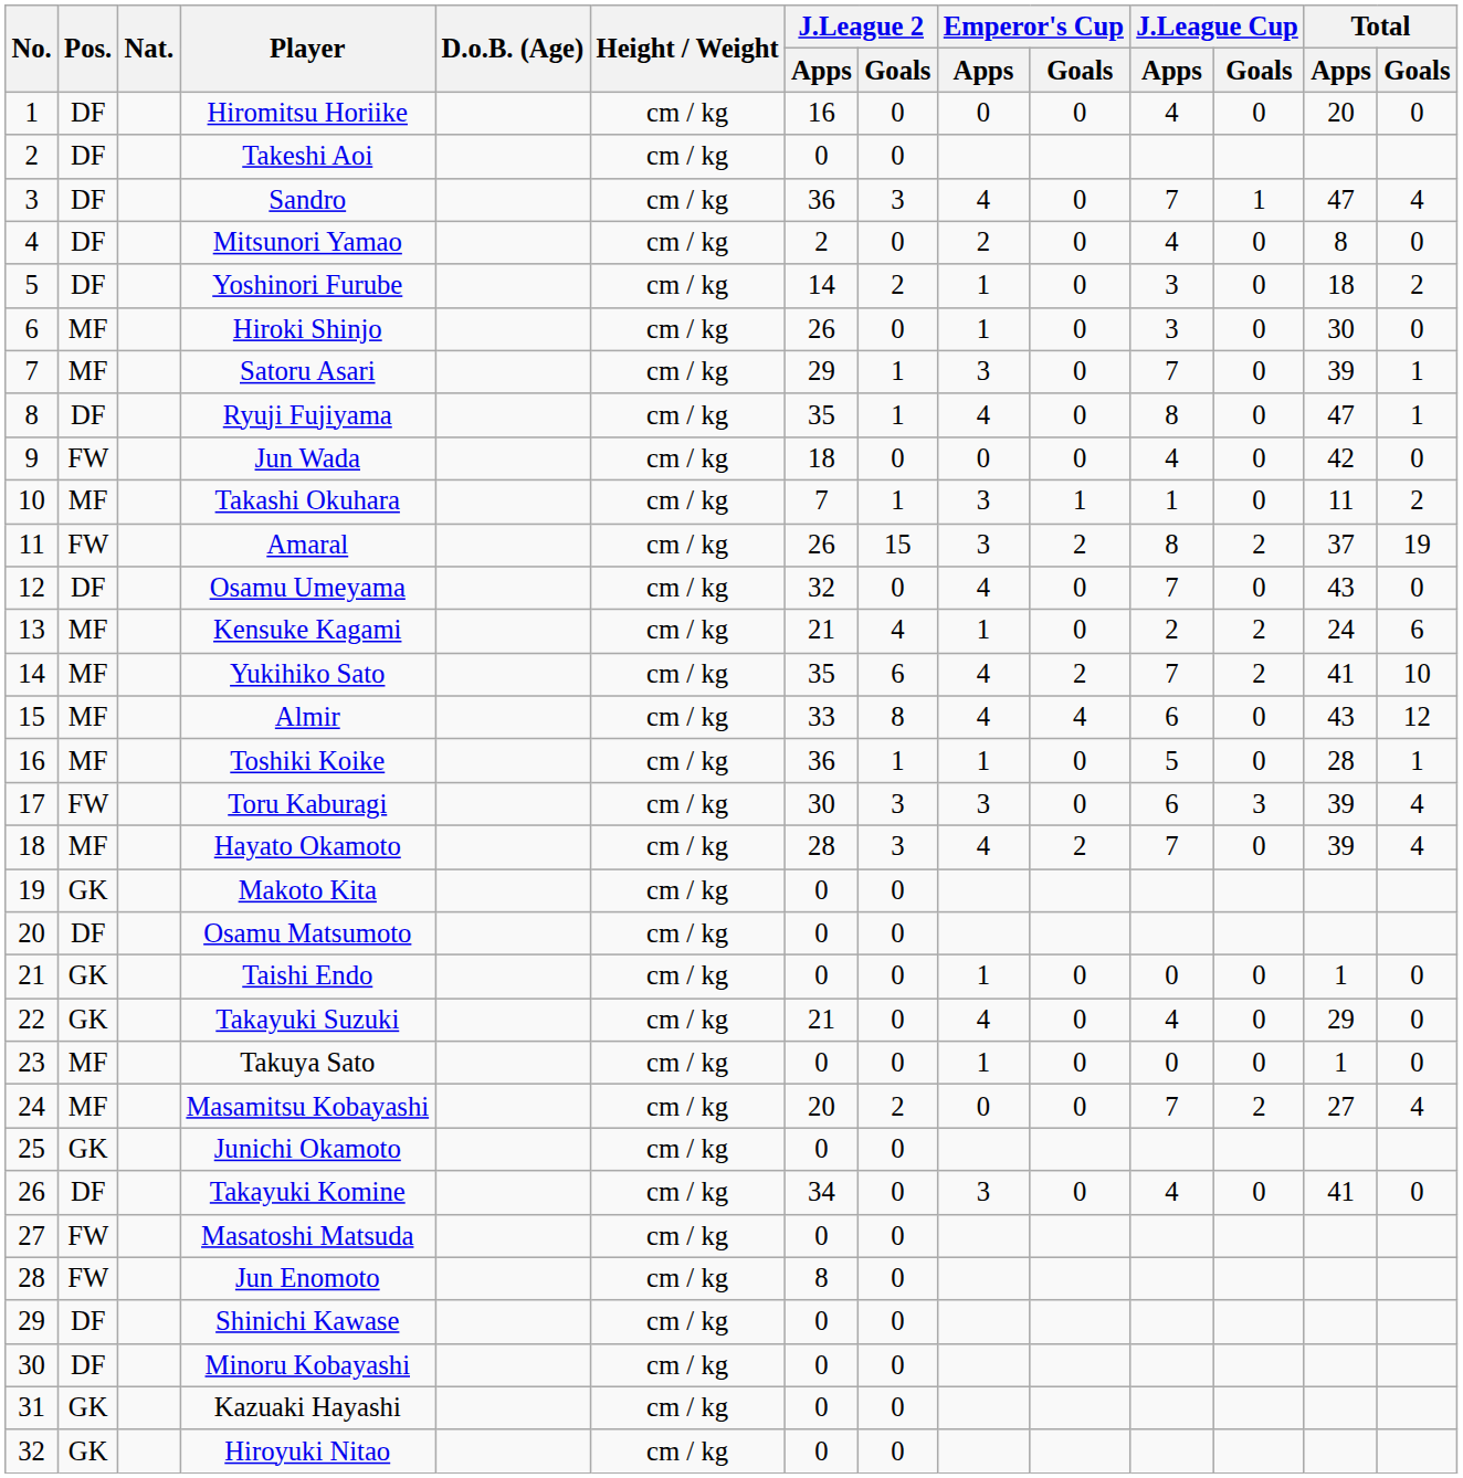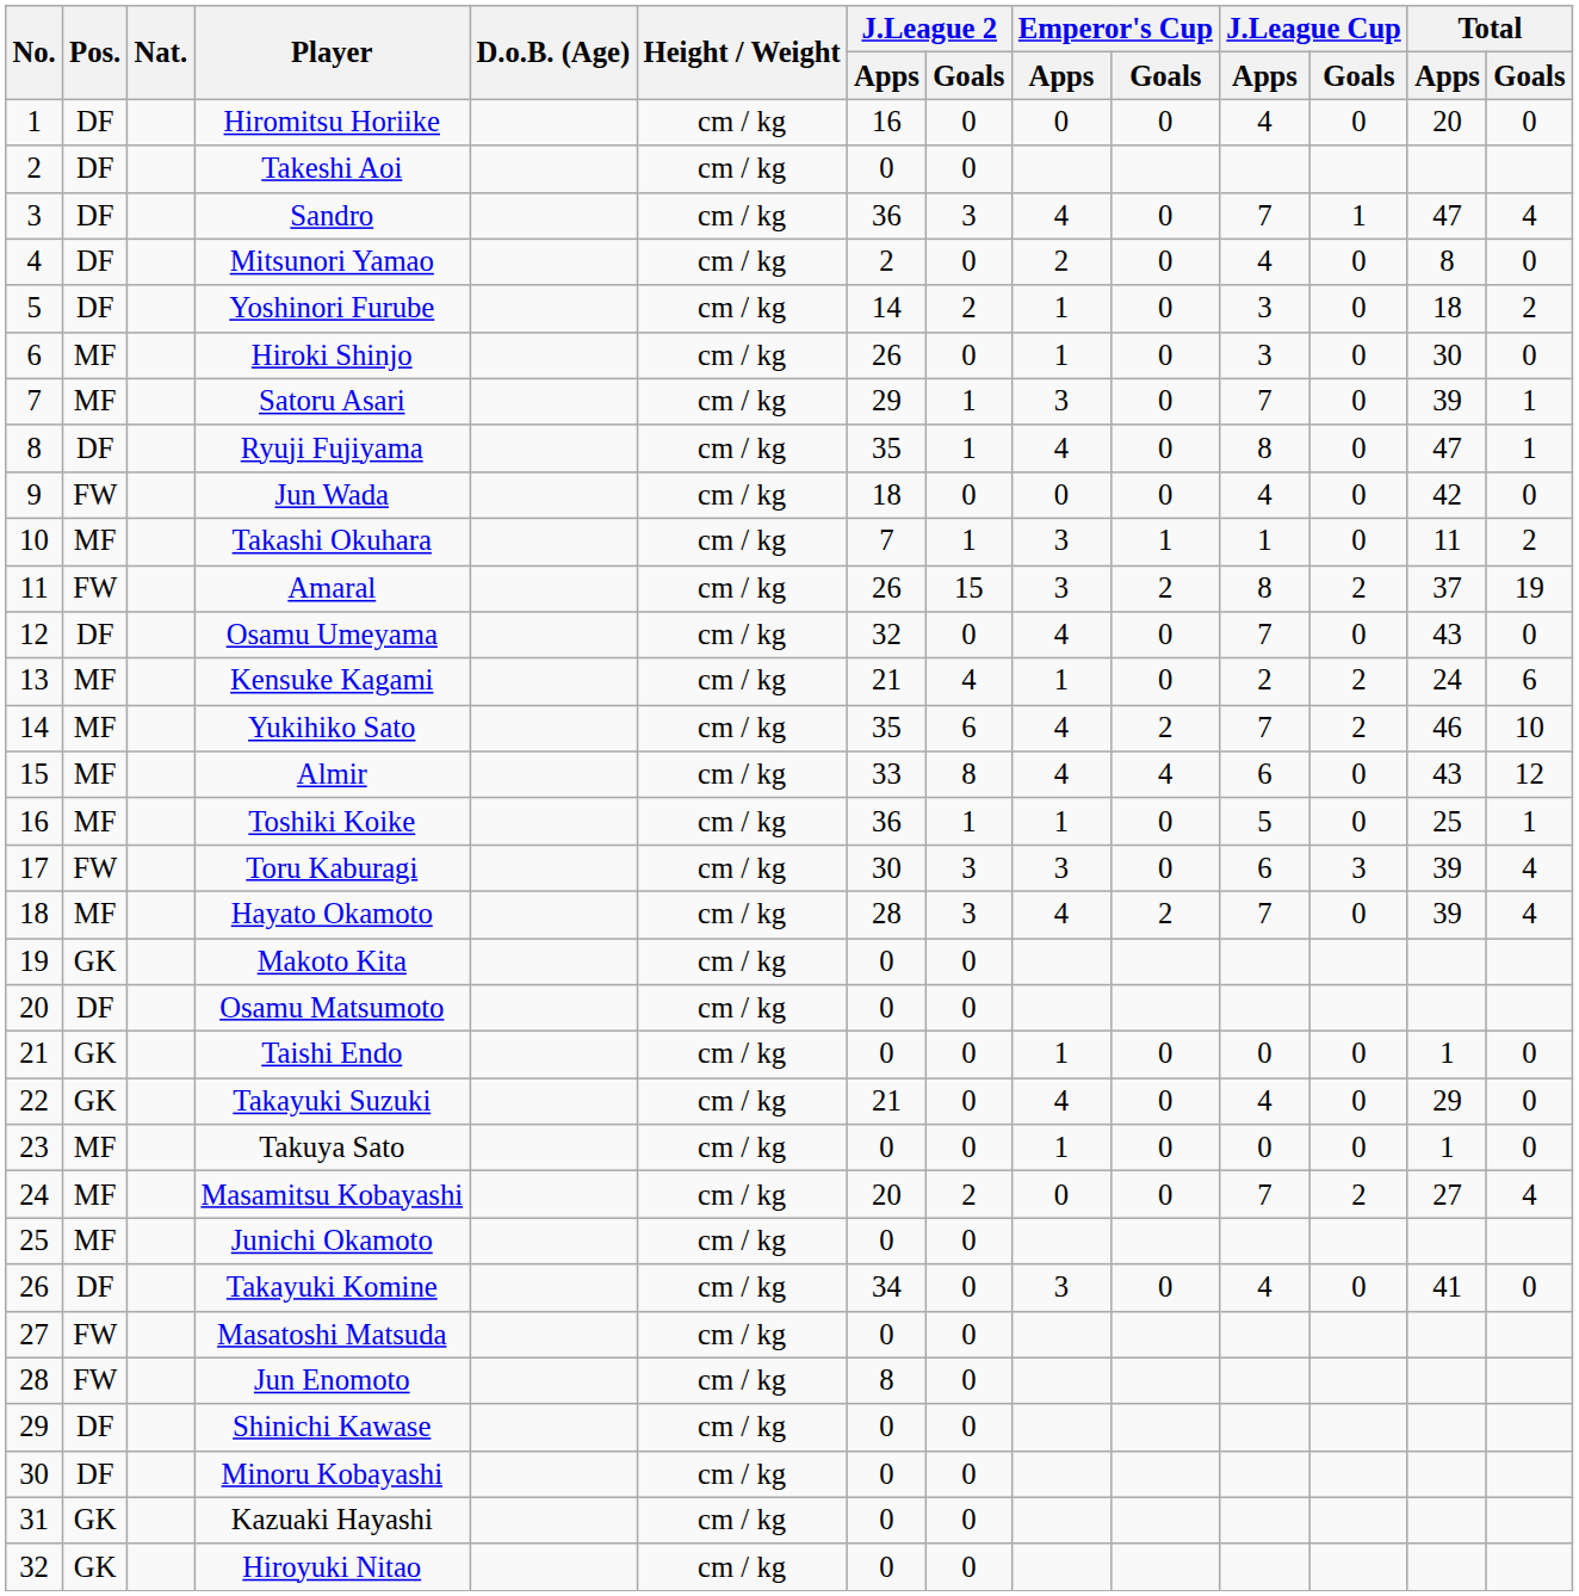 <table class="wikitable" style="text-align:center;">
 <tr>
 <th rowspan="2">No.</th>
 <th rowspan="2">Pos.</th>
 <th rowspan="2">Nat.</th>
 <th rowspan="2">Player</th>
 <th rowspan="2">D.o.B. (Age)</th>
 <th rowspan="2">Height / Weight</th>
 <th colspan="2"><a href='#'>J.League 2</a></th>
 <th colspan="2"><a href='#'>Emperor's Cup</a></th>
 <th colspan="2"><a href='#'>J.League Cup</a></th>
 <th colspan="2">Total</th>
 </tr>
 <tr>
 <th>Apps</th>
 <th>Goals</th>
 <th>Apps</th>
 <th>Goals</th>
 <th>Apps</th>
 <th>Goals</th>
 <th>Apps</th>
 <th>Goals</th>
 </tr>
 <tr>
 <td>1</td>
 <td>DF</td>
 <td></td>
 <td><a href='#'>Hiromitsu Horiike</a></td>
 <td></td>
 <td>cm / kg</td>
 <td>16</td>
 <td>0</td>
 <td>0</td>
 <td>0</td>
 <td>4</td>
 <td>0</td>
 <td>20</td>
 <td>0</td>
 </tr>
 <tr>
 <td>2</td>
 <td>DF</td>
 <td></td>
 <td><a href='#'>Takeshi Aoi</a></td>
 <td></td>
 <td>cm / kg</td>
 <td>0</td>
 <td>0</td>
 <td></td>
 <td></td>
 <td></td>
 <td></td>
 <td></td>
 <td></td>
 </tr>
 <tr>
 <td>3</td>
 <td>DF</td>
 <td></td>
 <td><a href='#'>Sandro</a></td>
 <td></td>
 <td>cm / kg</td>
 <td>36</td>
 <td>3</td>
 <td>4</td>
 <td>0</td>
 <td>7</td>
 <td>1</td>
 <td>47</td>
 <td>4</td>
 </tr>
 <tr>
 <td>4</td>
 <td>DF</td>
 <td></td>
 <td><a href='#'>Mitsunori Yamao</a></td>
 <td></td>
 <td>cm / kg</td>
 <td>2</td>
 <td>0</td>
 <td>2</td>
 <td>0</td>
 <td>4</td>
 <td>0</td>
 <td>8</td>
 <td>0</td>
 </tr>
 <tr>
 <td>5</td>
 <td>DF</td>
 <td></td>
 <td><a href='#'>Yoshinori Furube</a></td>
 <td></td>
 <td>cm / kg</td>
 <td>14</td>
 <td>2</td>
 <td>1</td>
 <td>0</td>
 <td>3</td>
 <td>0</td>
 <td>18</td>
 <td>2</td>
 </tr>
 <tr>
 <td>6</td>
 <td>MF</td>
 <td></td>
 <td><a href='#'>Hiroki Shinjo</a></td>
 <td></td>
 <td>cm / kg</td>
 <td>26</td>
 <td>0</td>
 <td>1</td>
 <td>0</td>
 <td>3</td>
 <td>0</td>
 <td>30</td>
 <td>0</td>
 </tr>
 <tr>
 <td>7</td>
 <td>MF</td>
 <td></td>
 <td><a href='#'>Satoru Asari</a></td>
 <td></td>
 <td>cm / kg</td>
 <td>29</td>
 <td>1</td>
 <td>3</td>
 <td>0</td>
 <td>7</td>
 <td>0</td>
 <td>39</td>
 <td>1</td>
 </tr>
 <tr>
 <td>8</td>
 <td>DF</td>
 <td></td>
 <td><a href='#'>Ryuji Fujiyama</a></td>
 <td></td>
 <td>cm / kg</td>
 <td>35</td>
 <td>1</td>
 <td>4</td>
 <td>0</td>
 <td>8</td>
 <td>0</td>
 <td>47</td>
 <td>1</td>
 </tr>
 <tr>
 <td>9</td>
 <td>FW</td>
 <td></td>
 <td><a href='#'>Jun Wada</a></td>
 <td></td>
 <td>cm / kg</td>
 <td>18</td>
 <td>0</td>
 <td>0</td>
 <td>0</td>
 <td>4</td>
 <td>0</td>
 <td>42</td>
 <td>0</td>
 </tr>
 <tr>
 <td>10</td>
 <td>MF</td>
 <td></td>
 <td><a href='#'>Takashi Okuhara</a></td>
 <td></td>
 <td>cm / kg</td>
 <td>7</td>
 <td>1</td>
 <td>3</td>
 <td>1</td>
 <td>1</td>
 <td>0</td>
 <td>11</td>
 <td>2</td>
 </tr>
 <tr>
 <td>11</td>
 <td>FW</td>
 <td></td>
 <td><a href='#'>Amaral</a></td>
 <td></td>
 <td>cm / kg</td>
 <td>26</td>
 <td>15</td>
 <td>3</td>
 <td>2</td>
 <td>8</td>
 <td>2</td>
 <td>37</td>
 <td>19</td>
 </tr>
 <tr>
 <td>12</td>
 <td>DF</td>
 <td></td>
 <td><a href='#'>Osamu Umeyama</a></td>
 <td></td>
 <td>cm / kg</td>
 <td>32</td>
 <td>0</td>
 <td>4</td>
 <td>0</td>
 <td>7</td>
 <td>0</td>
 <td>43</td>
 <td>0</td>
 </tr>
 <tr>
 <td>13</td>
 <td>MF</td>
 <td></td>
 <td><a href='#'>Kensuke Kagami</a></td>
 <td></td>
 <td>cm / kg</td>
 <td>21</td>
 <td>4</td>
 <td>1</td>
 <td>0</td>
 <td>2</td>
 <td>2</td>
 <td>24</td>
 <td>6</td>
 </tr>
 <tr>
 <td>14</td>
 <td>MF</td>
 <td></td>
 <td><a href='#'>Yukihiko Sato</a></td>
 <td></td>
 <td>cm / kg</td>
 <td>35</td>
 <td>6</td>
 <td>4</td>
 <td>2</td>
 <td>7</td>
 <td>2</td>
-<td>41</td>
+<td>46</td>
 <td>10</td>
 </tr>
 <tr>
 <td>15</td>
 <td>MF</td>
 <td></td>
 <td><a href='#'>Almir</a></td>
 <td></td>
 <td>cm / kg</td>
 <td>33</td>
 <td>8</td>
 <td>4</td>
 <td>4</td>
 <td>6</td>
 <td>0</td>
 <td>43</td>
 <td>12</td>
 </tr>
 <tr>
 <td>16</td>
 <td>MF</td>
 <td></td>
 <td><a href='#'>Toshiki Koike</a></td>
 <td></td>
 <td>cm / kg</td>
 <td>36</td>
 <td>1</td>
 <td>1</td>
 <td>0</td>
 <td>5</td>
 <td>0</td>
-<td>28</td>
+<td>25</td>
 <td>1</td>
 </tr>
 <tr>
 <td>17</td>
 <td>FW</td>
 <td></td>
 <td><a href='#'>Toru Kaburagi</a></td>
 <td></td>
 <td>cm / kg</td>
 <td>30</td>
 <td>3</td>
 <td>3</td>
 <td>0</td>
 <td>6</td>
 <td>3</td>
 <td>39</td>
 <td>4</td>
 </tr>
 <tr>
 <td>18</td>
 <td>MF</td>
 <td></td>
 <td><a href='#'>Hayato Okamoto</a></td>
 <td></td>
 <td>cm / kg</td>
 <td>28</td>
 <td>3</td>
 <td>4</td>
 <td>2</td>
 <td>7</td>
 <td>0</td>
 <td>39</td>
 <td>4</td>
 </tr>
 <tr>
 <td>19</td>
 <td>GK</td>
 <td></td>
 <td><a href='#'>Makoto Kita</a></td>
 <td></td>
 <td>cm / kg</td>
 <td>0</td>
 <td>0</td>
 <td></td>
 <td></td>
 <td></td>
 <td></td>
 <td></td>
 <td></td>
 </tr>
 <tr>
 <td>20</td>
 <td>DF</td>
 <td></td>
 <td><a href='#'>Osamu Matsumoto</a></td>
 <td></td>
 <td>cm / kg</td>
 <td>0</td>
 <td>0</td>
 <td></td>
 <td></td>
 <td></td>
 <td></td>
 <td></td>
 <td></td>
 </tr>
 <tr>
 <td>21</td>
 <td>GK</td>
 <td></td>
 <td><a href='#'>Taishi Endo</a></td>
 <td></td>
 <td>cm / kg</td>
 <td>0</td>
 <td>0</td>
 <td>1</td>
 <td>0</td>
 <td>0</td>
 <td>0</td>
 <td>1</td>
 <td>0</td>
 </tr>
 <tr>
 <td>22</td>
 <td>GK</td>
 <td></td>
 <td><a href='#'>Takayuki Suzuki</a></td>
 <td></td>
 <td>cm / kg</td>
 <td>21</td>
 <td>0</td>
 <td>4</td>
 <td>0</td>
 <td>4</td>
 <td>0</td>
 <td>29</td>
 <td>0</td>
 </tr>
 <tr>
 <td>23</td>
 <td>MF</td>
 <td></td>
 <td>Takuya Sato</td>
 <td></td>
 <td>cm / kg</td>
 <td>0</td>
 <td>0</td>
 <td>1</td>
 <td>0</td>
 <td>0</td>
 <td>0</td>
 <td>1</td>
 <td>0</td>
 </tr>
 <tr>
 <td>24</td>
 <td>MF</td>
 <td></td>
 <td><a href='#'>Masamitsu Kobayashi</a></td>
 <td></td>
 <td>cm / kg</td>
 <td>20</td>
 <td>2</td>
 <td>0</td>
 <td>0</td>
 <td>7</td>
 <td>2</td>
 <td>27</td>
 <td>4</td>
 </tr>
 <tr>
 <td>25</td>
-<td>GK</td>
+<td>MF</td>
 <td></td>
 <td><a href='#'>Junichi Okamoto</a></td>
 <td></td>
 <td>cm / kg</td>
 <td>0</td>
 <td>0</td>
 <td></td>
 <td></td>
 <td></td>
 <td></td>
 <td></td>
 <td></td>
 </tr>
 <tr>
 <td>26</td>
 <td>DF</td>
 <td></td>
 <td><a href='#'>Takayuki Komine</a></td>
 <td></td>
 <td>cm / kg</td>
 <td>34</td>
 <td>0</td>
 <td>3</td>
 <td>0</td>
 <td>4</td>
 <td>0</td>
 <td>41</td>
 <td>0</td>
 </tr>
 <tr>
 <td>27</td>
 <td>FW</td>
 <td></td>
 <td><a href='#'>Masatoshi Matsuda</a></td>
 <td></td>
 <td>cm / kg</td>
 <td>0</td>
 <td>0</td>
 <td></td>
 <td></td>
 <td></td>
 <td></td>
 <td></td>
 <td></td>
 </tr>
 <tr>
 <td>28</td>
 <td>FW</td>
 <td></td>
 <td><a href='#'>Jun Enomoto</a></td>
 <td></td>
 <td>cm / kg</td>
 <td>8</td>
 <td>0</td>
 <td></td>
 <td></td>
 <td></td>
 <td></td>
 <td></td>
 <td></td>
 </tr>
 <tr>
 <td>29</td>
 <td>DF</td>
 <td></td>
 <td><a href='#'>Shinichi Kawase</a></td>
 <td></td>
 <td>cm / kg</td>
 <td>0</td>
 <td>0</td>
 <td></td>
 <td></td>
 <td></td>
 <td></td>
 <td></td>
 <td></td>
 </tr>
 <tr>
 <td>30</td>
 <td>DF</td>
 <td></td>
 <td><a href='#'>Minoru Kobayashi</a></td>
 <td></td>
 <td>cm / kg</td>
 <td>0</td>
 <td>0</td>
 <td></td>
 <td></td>
 <td></td>
 <td></td>
 <td></td>
 <td></td>
 </tr>
 <tr>
 <td>31</td>
 <td>GK</td>
 <td></td>
 <td>Kazuaki Hayashi</td>
 <td></td>
 <td>cm / kg</td>
 <td>0</td>
 <td>0</td>
 <td></td>
 <td></td>
 <td></td>
 <td></td>
 <td></td>
 <td></td>
 </tr>
 <tr>
 <td>32</td>
 <td>GK</td>
 <td></td>
 <td><a href='#'>Hiroyuki Nitao</a></td>
 <td></td>
 <td>cm / kg</td>
 <td>0</td>
 <td>0</td>
 <td></td>
 <td></td>
 <td></td>
 <td></td>
 <td></td>
 <td></td>
 </tr>
 </table>
